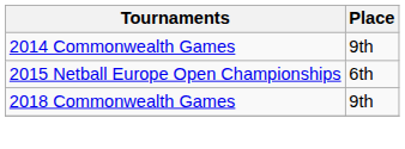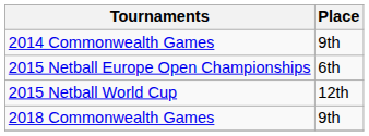 <table class="wikitable collapsible">
 <tr>
 <th>Tournaments</th>
 <th>Place</th>
 </tr>
 <tr>
 <td><a href='#'>2014 Commonwealth Games</a></td>
 <td>9th</td>
 </tr>
 <tr>
 <td><a href='#'>2015 Netball Europe Open Championships</a></td>
 <td>6th</td>
 </tr>
 <tr>
+<td><a href='#'>2015 Netball World Cup</a></td>
+<td>12th</td>
+</tr>
+<tr>
 <td><a href='#'>2018 Commonwealth Games</a></td>
 <td>9th</td>
 </tr>
 <tr>
 </tr>
 </table>
